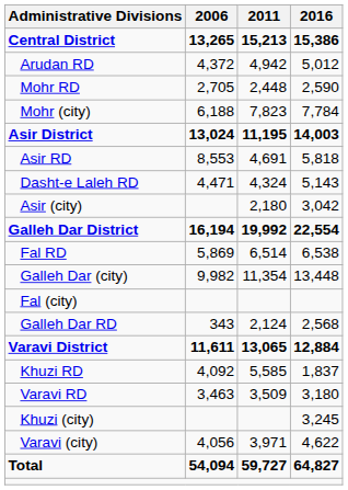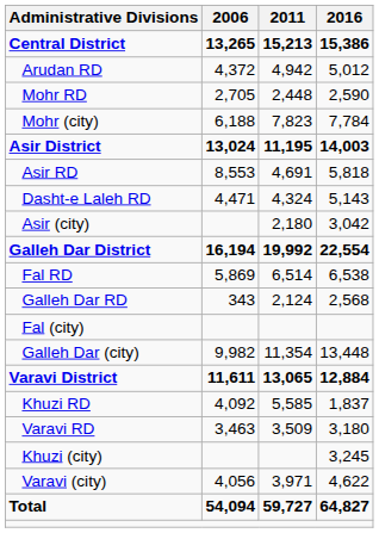 <table class="wikitable">
 <tr>
 <th>Administrative Divisions</th>
 <th>2006</th>
 <th>2011</th>
 <th>2016</th>
 </tr>
 <tr>
 <td><strong><a href='#'>Central District</a></strong></td>
 <td style="text-align: right;"><strong>13,265</strong></td>
 <td style="text-align: right;"><strong>15,213</strong></td>
 <td style="text-align: right;"><strong>15,386</strong></td>
 </tr>
 <tr>
 <td style="padding-left: 1em;"><a href='#'>Arudan RD</a></td>
 <td style="text-align: right;">4,372</td>
 <td style="text-align: right;">4,942</td>
 <td style="text-align: right;">5,012</td>
 </tr>
 <tr>
 <td style="padding-left: 1em;"><a href='#'>Mohr RD</a></td>
 <td style="text-align: right;">2,705</td>
 <td style="text-align: right;">2,448</td>
 <td style="text-align: right;">2,590</td>
 </tr>
 <tr>
 <td style="padding-left: 1em;"><a href='#'>Mohr</a> (city)</td>
 <td style="text-align: right;">6,188</td>
 <td style="text-align: right;">7,823</td>
 <td style="text-align: right;">7,784</td>
 </tr>
 <tr>
 <td><strong><a href='#'>Asir District</a></strong></td>
 <td style="text-align: right;"><strong>13,024</strong></td>
 <td style="text-align: right;"><strong>11,195</strong></td>
 <td style="text-align: right;"><strong>14,003</strong></td>
 </tr>
 <tr>
 <td style="padding-left: 1em;"><a href='#'>Asir RD</a></td>
 <td style="text-align: right;">8,553</td>
 <td style="text-align: right;">4,691</td>
 <td style="text-align: right;">5,818</td>
 </tr>
 <tr>
 <td style="padding-left: 1em;"><a href='#'>Dasht-e Laleh RD</a></td>
 <td style="text-align: right;">4,471</td>
 <td style="text-align: right;">4,324</td>
 <td style="text-align: right;">5,143</td>
 </tr>
 <tr>
 <td style="padding-left: 1em;"><a href='#'>Asir</a> (city)</td>
 <td style="text-align: right;"></td>
 <td style="text-align: right;">2,180</td>
 <td style="text-align: right;">3,042</td>
 </tr>
 <tr>
 <td><strong><a href='#'>Galleh Dar District</a></strong></td>
 <td style="text-align: right;"><strong>16,194</strong></td>
 <td style="text-align: right;"><strong>19,992</strong></td>
 <td style="text-align: right;"><strong>22,554</strong></td>
 </tr>
 <tr>
 <td style="padding-left: 1em;"><a href='#'>Fal RD</a></td>
 <td style="text-align: right;">5,869</td>
 <td style="text-align: right;">6,514</td>
 <td style="text-align: right;">6,538</td>
 </tr>
 <tr>
-<td style="padding-left: 1em;"><a href='#'>Galleh Dar</a> (city)</td>
-<td style="text-align: right;">9,982</td>
-<td style="text-align: right;">11,354</td>
-<td style="text-align: right;">13,448</td>
+<td style="padding-left: 1em;"><a href='#'>Galleh Dar RD</a></td>
+<td style="text-align: right;">343</td>
+<td style="text-align: right;">2,124</td>
+<td style="text-align: right;">2,568</td>
 </tr>
 <tr>
 <td style="padding-left: 1em;"><a href='#'>Fal</a> (city)</td>
 <td style="text-align: right;"></td>
 <td style="text-align: right;"></td>
 <td style="text-align: right;"></td>
 </tr>
 <tr>
-<td style="padding-left: 1em;"><a href='#'>Galleh Dar RD</a></td>
-<td style="text-align: right;">343</td>
-<td style="text-align: right;">2,124</td>
-<td style="text-align: right;">2,568</td>
+<td style="padding-left: 1em;"><a href='#'>Galleh Dar</a> (city)</td>
+<td style="text-align: right;">9,982</td>
+<td style="text-align: right;">11,354</td>
+<td style="text-align: right;">13,448</td>
 </tr>
 <tr>
 <td><strong><a href='#'>Varavi District</a></strong></td>
 <td style="text-align: right;"><strong>11,611</strong></td>
 <td style="text-align: right;"><strong>13,065</strong></td>
 <td style="text-align: right;"><strong>12,884</strong></td>
 </tr>
 <tr>
 <td style="padding-left: 1em;"><a href='#'>Khuzi RD</a></td>
 <td style="text-align: right;">4,092</td>
 <td style="text-align: right;">5,585</td>
 <td style="text-align: right;">1,837</td>
 </tr>
 <tr>
 <td style="padding-left: 1em;"><a href='#'>Varavi RD</a></td>
 <td style="text-align: right;">3,463</td>
 <td style="text-align: right;">3,509</td>
 <td style="text-align: right;">3,180</td>
 </tr>
 <tr>
 <td style="padding-left: 1em;"><a href='#'>Khuzi</a> (city)</td>
 <td style="text-align: right;"></td>
 <td style="text-align: right;"></td>
 <td style="text-align: right;">3,245</td>
 </tr>
 <tr>
 <td style="padding-left: 1em;"><a href='#'>Varavi</a> (city)</td>
 <td style="text-align: right;">4,056</td>
 <td style="text-align: right;">3,971</td>
 <td style="text-align: right;">4,622</td>
 </tr>
 <tr>
 <td><strong>Total</strong></td>
 <td style="text-align: right;"><strong>54,094</strong></td>
 <td style="text-align: right;"><strong>59,727</strong></td>
 <td style="text-align: right;"><strong>64,827</strong></td>
 </tr>
 <tr>
 <td colspan=4></td>
 </tr>
 </table>
